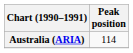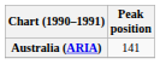 <table class="wikitable sortable plainrowheaders" style="text-align:center;">
 <tr>
 <th>Chart (1990–1991)</th>
 <th>Peak<br>position</th>
 </tr>
 <tr>
 <th scope="row">Australia (<a href='#'>ARIA</a>)</th>
-<td>114</td>
+<td>141</td>
 </tr>
 <tr>
 </tr>
 <tr>
 </tr>
 <tr>
 </tr>
 </table>
